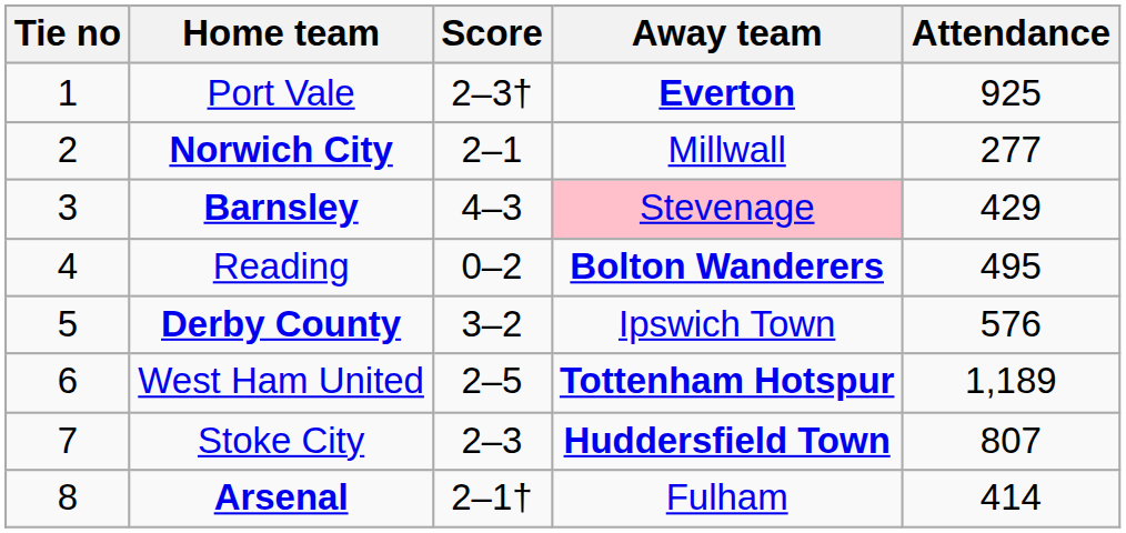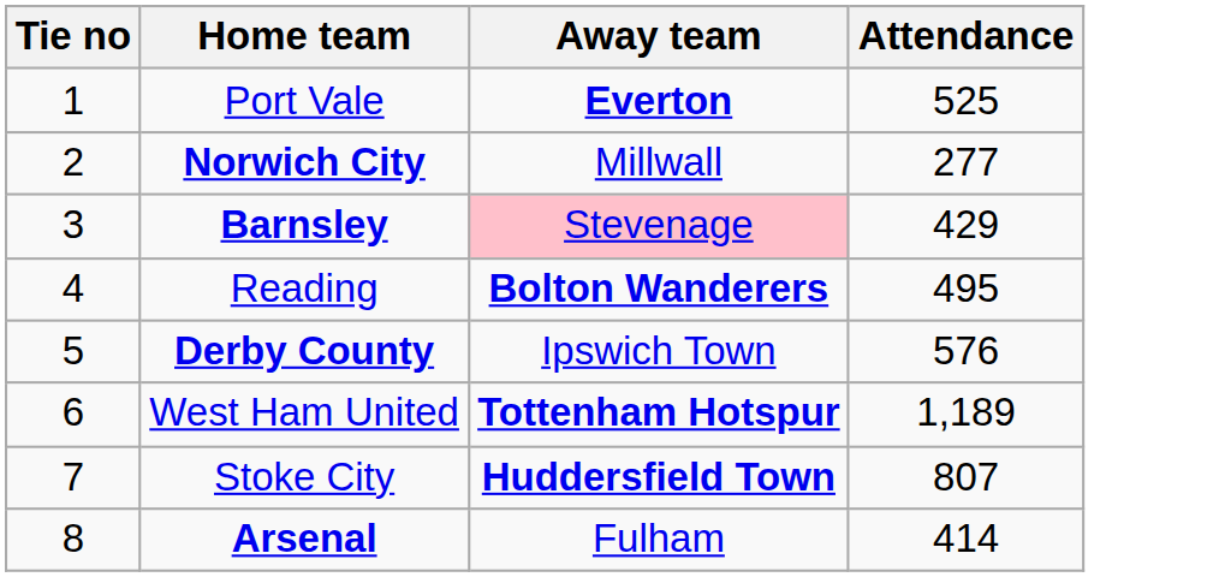 <table class="wikitable" style="text-align:center">
 <tr>
 <th>Tie no</th>
 <th>Home team</th>
-<th>Score</th>
 <th>Away team</th>
 <th>Attendance</th>
 </tr>
 <tr>
 <td>1</td>
 <td><a href='#'>Port Vale</a></td>
-<td>2–3†</td>
 <td><strong><a href='#'>Everton</a></strong></td>
-<td>925</td>
+<td>525</td>
 </tr>
 <tr>
 <td>2</td>
 <td><strong><a href='#'>Norwich City</a></strong></td>
-<td>2–1</td>
 <td><a href='#'>Millwall</a></td>
 <td>277</td>
 </tr>
 <tr>
 <td>3</td>
 <td><strong><a href='#'>Barnsley</a></strong></td>
-<td>4–3</td>
 <td style="background: pink;"><a href='#'>Stevenage</a></td>
 <td>429</td>
 </tr>
 <tr>
 <td>4</td>
 <td><a href='#'>Reading</a></td>
-<td>0–2</td>
 <td><strong><a href='#'>Bolton Wanderers</a></strong></td>
 <td>495</td>
 </tr>
 <tr>
 <td>5</td>
 <td><strong><a href='#'>Derby County</a></strong></td>
-<td>3–2</td>
 <td><a href='#'>Ipswich Town</a></td>
 <td>576</td>
 </tr>
 <tr>
 <td>6</td>
 <td><a href='#'>West Ham United</a></td>
-<td>2–5</td>
 <td><strong><a href='#'>Tottenham Hotspur</a></strong></td>
 <td>1,189</td>
 </tr>
 <tr>
 <td>7</td>
 <td><a href='#'>Stoke City</a></td>
-<td>2–3</td>
 <td><strong><a href='#'>Huddersfield Town</a></strong></td>
 <td>807</td>
 </tr>
 <tr>
 <td>8</td>
 <td><strong><a href='#'>Arsenal</a></strong></td>
-<td>2–1†</td>
 <td><a href='#'>Fulham</a></td>
 <td>414</td>
 </tr>
 </table>
